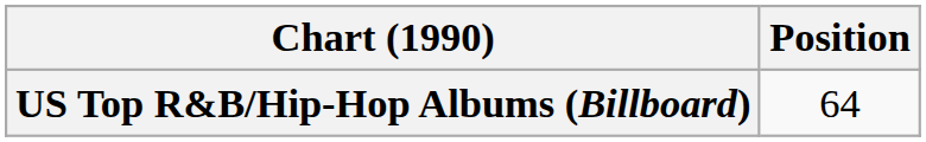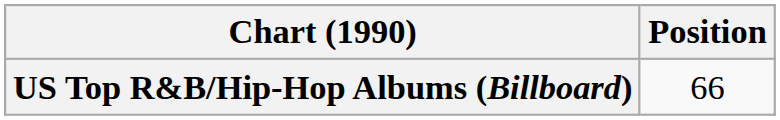 <table class="wikitable plainrowheaders" style="text-align:center">
 <tr>
 <th scope="col">Chart (1990)</th>
 <th scope="col">Position</th>
 </tr>
 <tr>
 <th scope="row">US Top R&B/Hip-Hop Albums (<em>Billboard</em>)</th>
-<td>64</td>
+<td>66</td>
 </tr>
 </table>
